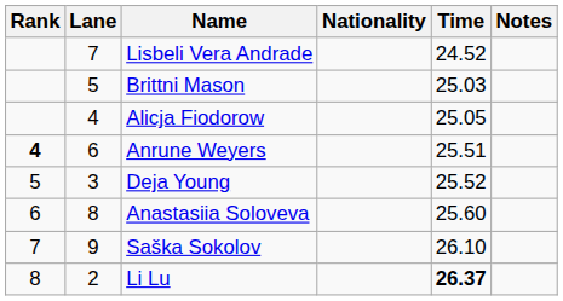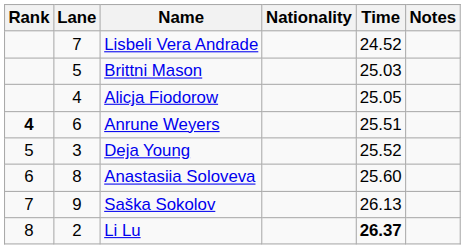 <table class="wikitable sortable" style="text-align:center">
 <tr>
 <th>Rank</th>
 <th>Lane</th>
 <th>Name</th>
 <th>Nationality</th>
 <th>Time</th>
 <th>Notes</th>
 </tr>
 <tr>
 <td></td>
 <td>7</td>
 <td align="left"><a href='#'>Lisbeli Vera Andrade</a></td>
 <td align="left"></td>
 <td>24.52</td>
 <td></td>
 </tr>
 <tr>
 <td></td>
 <td>5</td>
 <td align="left"><a href='#'>Brittni Mason</a></td>
 <td align="left"></td>
 <td>25.03</td>
 <td></td>
 </tr>
 <tr>
 <td></td>
 <td>4</td>
 <td align="left"><a href='#'>Alicja Fiodorow</a></td>
 <td align="left"></td>
 <td>25.05</td>
 <td></td>
 </tr>
 <tr>
 <td><strong>4</strong></td>
 <td>6</td>
 <td align="left"><a href='#'>Anrune Weyers</a></td>
 <td align="left"></td>
 <td>25.51</td>
 <td></td>
 </tr>
 <tr>
 <td>5</td>
 <td>3</td>
 <td align="left"><a href='#'>Deja Young</a></td>
 <td align="left"></td>
 <td>25.52</td>
 <td></td>
 </tr>
 <tr>
 <td>6</td>
 <td>8</td>
 <td align="left"><a href='#'>Anastasiia Soloveva</a></td>
 <td align="left"></td>
 <td>25.60</td>
 <td></td>
 </tr>
 <tr>
 <td>7</td>
 <td>9</td>
 <td align="left"><a href='#'>Saška Sokolov</a></td>
 <td align="left"></td>
-<td>26.10</td>
+<td>26.13</td>
 <td></td>
 </tr>
 <tr>
 <td>8</td>
 <td>2</td>
 <td align="left"><a href='#'>Li Lu</a></td>
 <td align="left"></td>
 <td><strong>26.37</strong></td>
 <td></td>
 </tr>
 </table>
